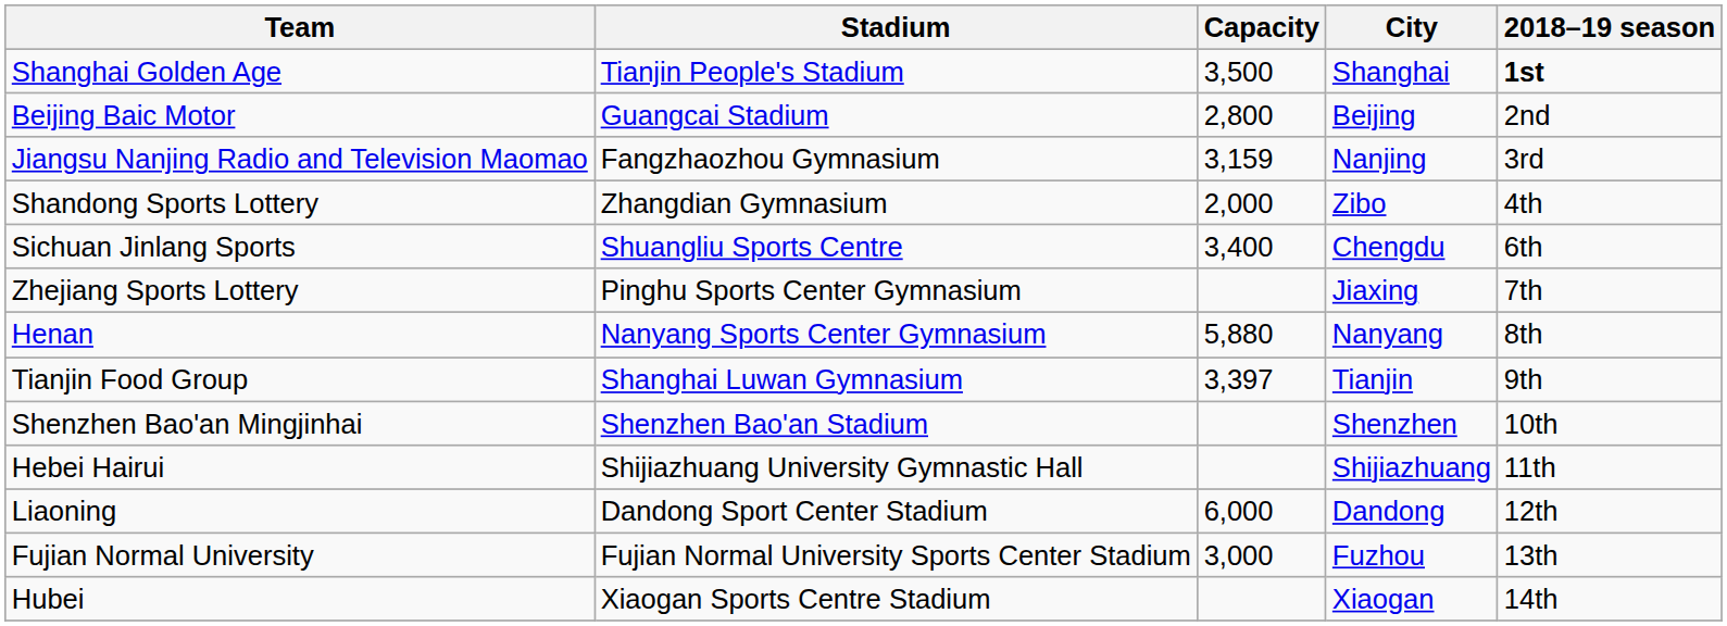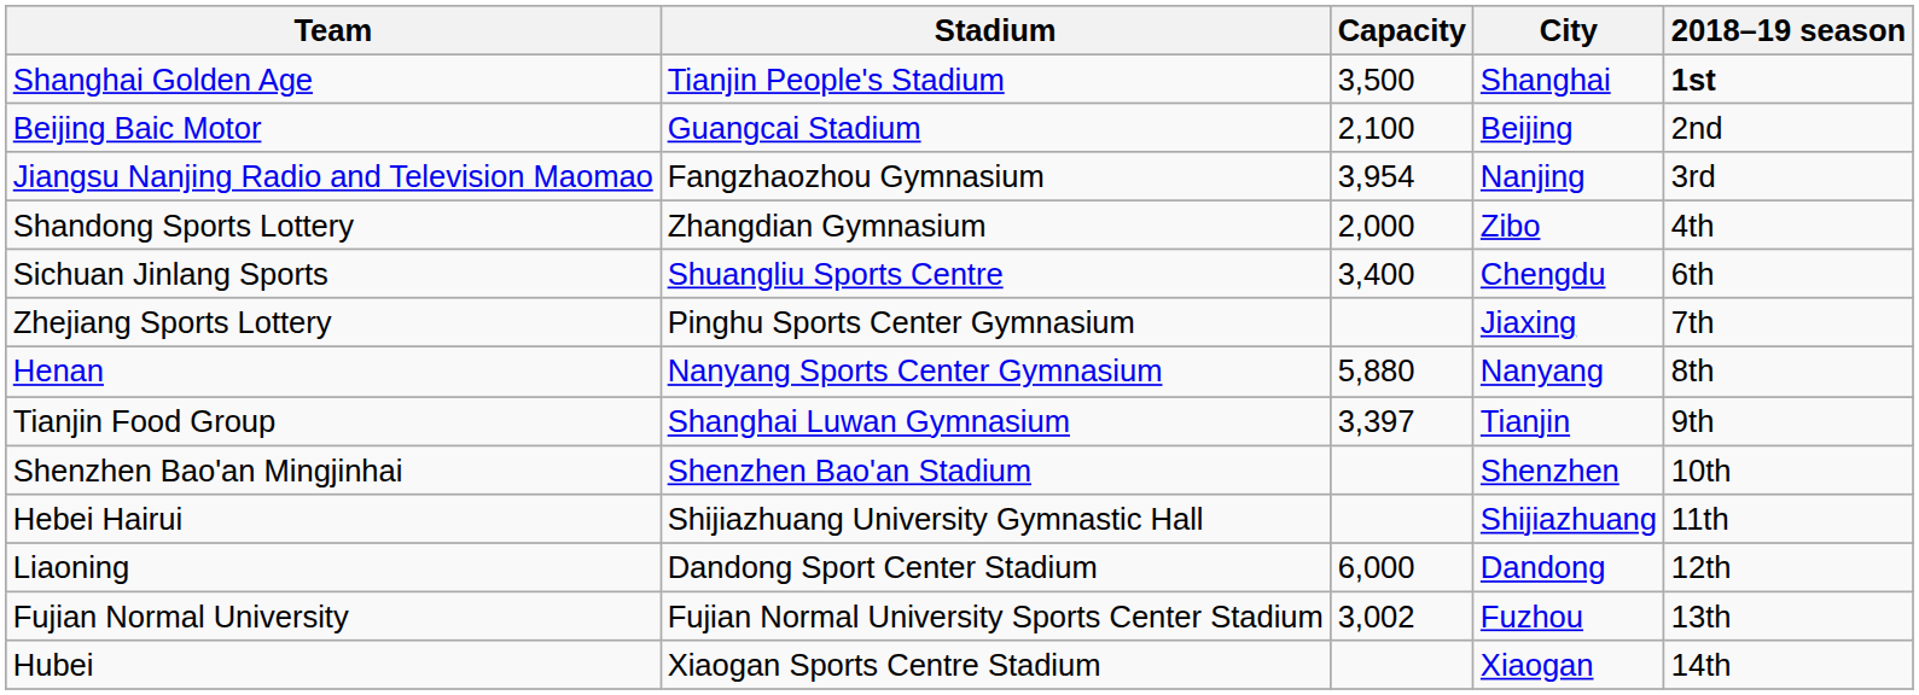 <table class="wikitable sortable" style="font-size:95%">
 <tr>
 <th>Team</th>
 <th>Stadium</th>
 <th>Capacity</th>
 <th>City</th>
 <th>2018–19 season</th>
 </tr>
 <tr>
 <td><a href='#'>Shanghai Golden Age</a></td>
 <td><a href='#'>Tianjin People's Stadium</a></td>
 <td>3,500</td>
 <td><a href='#'>Shanghai</a></td>
 <td><strong>1st</strong></td>
 </tr>
 <tr>
 <td><a href='#'>Beijing Baic Motor</a></td>
 <td><a href='#'>Guangcai Stadium</a></td>
-<td>2,800</td>
+<td>2,100</td>
 <td><a href='#'>Beijing</a></td>
 <td>2nd</td>
 </tr>
 <tr>
 <td><a href='#'>Jiangsu Nanjing Radio and Television Maomao</a></td>
 <td>Fangzhaozhou Gymnasium</td>
-<td>3,159</td>
+<td>3,954</td>
 <td><a href='#'>Nanjing</a></td>
 <td>3rd</td>
 </tr>
 <tr>
 <td>Shandong Sports Lottery</td>
 <td>Zhangdian Gymnasium</td>
 <td>2,000</td>
 <td><a href='#'>Zibo</a></td>
 <td>4th</td>
 </tr>
 <tr>
 <td>Sichuan Jinlang Sports</td>
 <td><a href='#'>Shuangliu Sports Centre</a></td>
 <td>3,400</td>
 <td><a href='#'>Chengdu</a></td>
 <td>6th</td>
 </tr>
 <tr>
 <td>Zhejiang Sports Lottery</td>
 <td>Pinghu Sports Center Gymnasium</td>
 <td></td>
 <td><a href='#'>Jiaxing</a></td>
 <td>7th</td>
 </tr>
 <tr>
 <td><a href='#'>Henan</a></td>
 <td><a href='#'>Nanyang Sports Center Gymnasium</a></td>
 <td>5,880</td>
 <td><a href='#'>Nanyang</a></td>
 <td>8th</td>
 </tr>
 <tr>
 <td>Tianjin Food Group</td>
 <td><a href='#'>Shanghai Luwan Gymnasium</a></td>
 <td>3,397</td>
 <td><a href='#'>Tianjin</a></td>
 <td>9th</td>
 </tr>
 <tr>
 <td>Shenzhen Bao'an Mingjinhai</td>
 <td><a href='#'>Shenzhen Bao'an Stadium</a></td>
 <td></td>
 <td><a href='#'>Shenzhen</a></td>
 <td>10th</td>
 </tr>
 <tr>
 <td>Hebei Hairui</td>
 <td>Shijiazhuang University Gymnastic Hall</td>
 <td></td>
 <td><a href='#'>Shijiazhuang</a></td>
 <td>11th</td>
 </tr>
 <tr>
 <td>Liaoning</td>
 <td>Dandong Sport Center Stadium</td>
 <td>6,000</td>
 <td><a href='#'>Dandong</a></td>
 <td>12th</td>
 </tr>
 <tr>
 <td>Fujian Normal University</td>
 <td>Fujian Normal University Sports Center Stadium</td>
-<td>3,000</td>
+<td>3,002</td>
 <td><a href='#'>Fuzhou</a></td>
 <td>13th</td>
 </tr>
 <tr>
 <td>Hubei</td>
 <td>Xiaogan Sports Centre Stadium</td>
 <td></td>
 <td><a href='#'>Xiaogan</a></td>
 <td>14th</td>
 </tr>
 </table>
